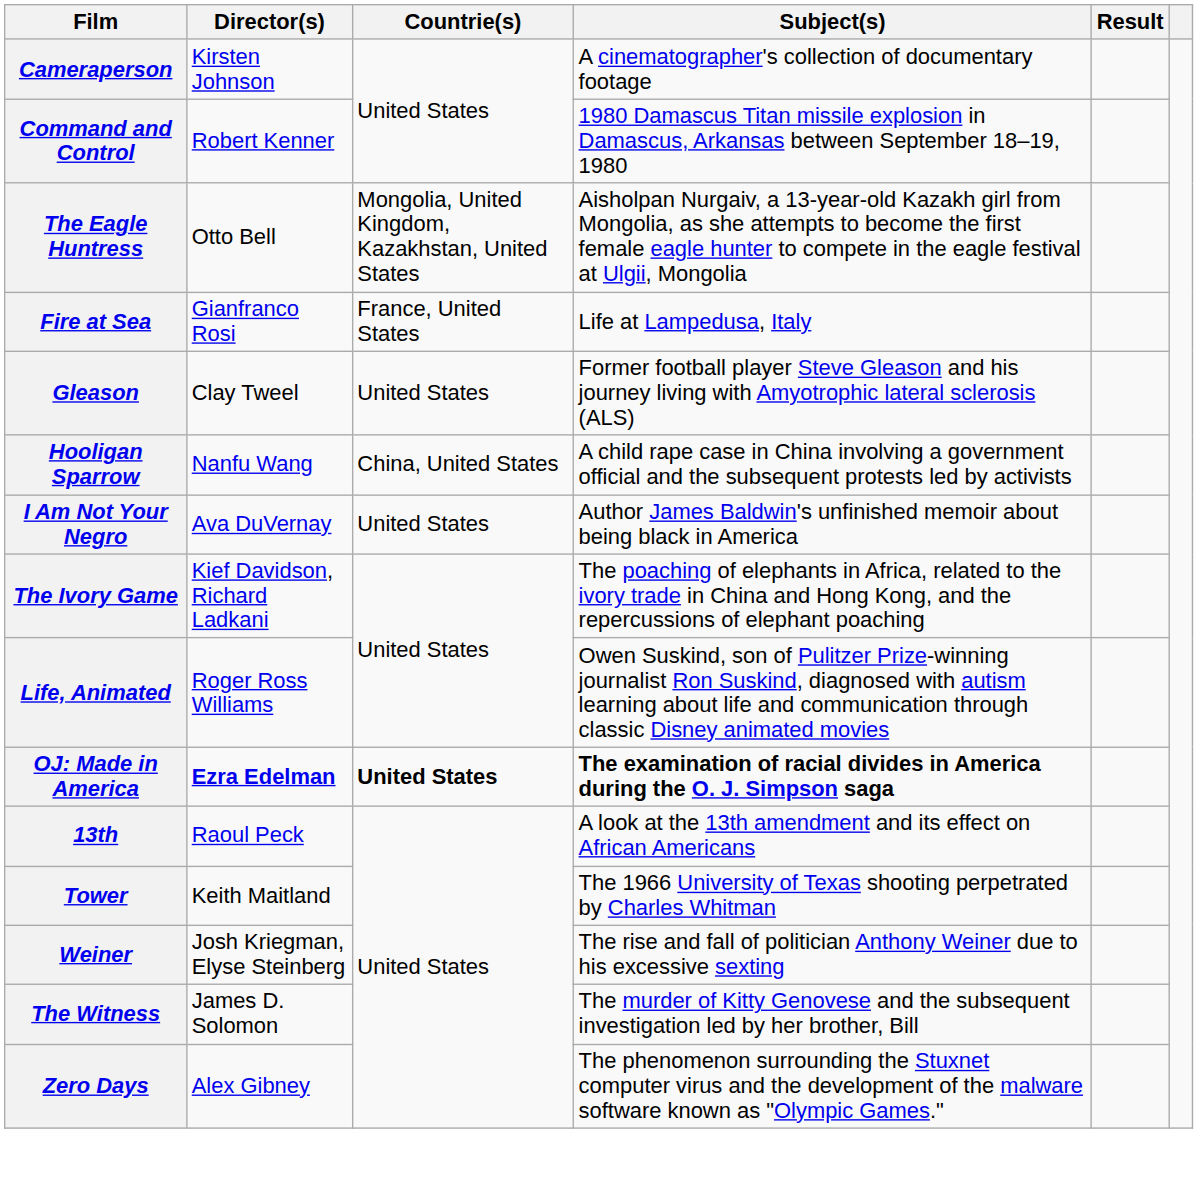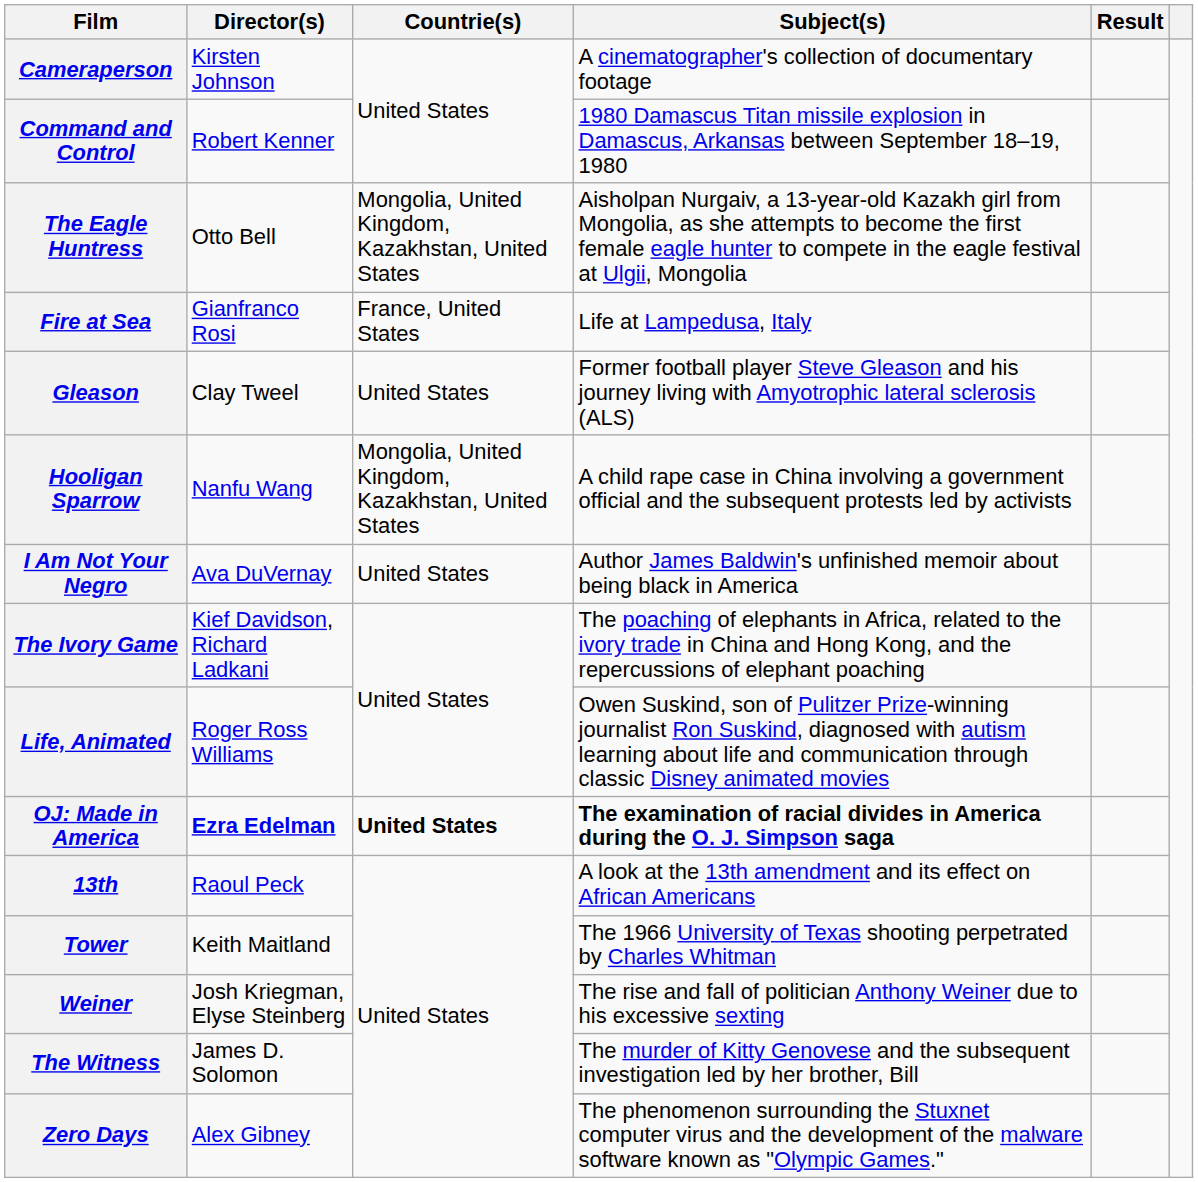 <table class="wikitable sortable plainrowheaders">
 <tr>
 <th scope="col">Film</th>
 <th scope="col">Director(s)</th>
 <th scope="col">Countrie(s)</th>
 <th scope="col">Subject(s)</th>
 <th scope="col">Result</th>
 <th scope="col" style="width:2%;"></th>
 </tr>
 <tr>
 <th scope="row"><em><a href='#'>Cameraperson</a></em></th>
 <td><a href='#'>Kirsten Johnson</a></td>
 <td rowspan="2">United States</td>
 <td>A <a href='#'>cinematographer</a>'s collection of documentary footage</td>
 <td></td>
 <td align="center" rowspan="15"></td>
 </tr>
 <tr>
 <th scope="row"><em><a href='#'>Command and Control</a></em></th>
 <td><a href='#'>Robert Kenner</a></td>
 <td><a href='#'>1980 Damascus Titan missile explosion</a> in <a href='#'>Damascus, Arkansas</a> between September 18–19, 1980</td>
 <td></td>
 </tr>
 <tr>
 <th scope="row"><em><a href='#'>The Eagle Huntress</a></em></th>
 <td>Otto Bell</td>
 <td>Mongolia, United Kingdom, Kazakhstan, United States</td>
 <td>Aisholpan Nurgaiv, a 13-year-old Kazakh girl from Mongolia, as she attempts to become the first female <a href='#'>eagle hunter</a> to compete in the eagle festival at <a href='#'>Ulgii</a>, Mongolia</td>
 <td></td>
 </tr>
 <tr>
 <th scope="row"><em><a href='#'>Fire at Sea</a></em></th>
 <td><a href='#'>Gianfranco Rosi</a></td>
 <td>France, United States</td>
 <td>Life at <a href='#'>Lampedusa</a>, <a href='#'>Italy</a></td>
 <td></td>
 </tr>
 <tr>
 <th scope="row"><em><a href='#'>Gleason</a></em></th>
 <td>Clay Tweel</td>
 <td>United States</td>
 <td>Former football player <a href='#'>Steve Gleason</a> and his journey living with <a href='#'>Amyotrophic lateral sclerosis</a> (ALS)</td>
 <td></td>
 </tr>
 <tr>
 <th scope="row"><em><a href='#'>Hooligan Sparrow</a></em></th>
 <td><a href='#'>Nanfu Wang</a></td>
-<td>China, United States</td>
+<td>Mongolia, United Kingdom, Kazakhstan, United States</td>
 <td>A child rape case in China involving a government official and the subsequent protests led by activists</td>
 <td></td>
 </tr>
 <tr>
 <th scope="row"><em><a href='#'>I Am Not Your Negro</a></em></th>
 <td><a href='#'>Ava DuVernay</a></td>
 <td>United States</td>
 <td>Author <a href='#'>James Baldwin</a>'s unfinished memoir about being black in America</td>
 <td></td>
 </tr>
 <tr>
 <th scope="row"><em><a href='#'>The Ivory Game</a></em></th>
 <td><a href='#'>Kief Davidson</a>, <a href='#'>Richard Ladkani</a></td>
 <td rowspan="2">United States</td>
 <td>The <a href='#'>poaching</a> of elephants in Africa, related to the <a href='#'>ivory trade</a> in China and Hong Kong, and the repercussions of elephant poaching</td>
 <td></td>
 </tr>
 <tr>
 <th scope="row"><em><a href='#'>Life, Animated</a></em></th>
 <td><a href='#'>Roger Ross Williams</a></td>
 <td>Owen Suskind, son of <a href='#'>Pulitzer Prize</a>-winning journalist <a href='#'>Ron Suskind</a>, diagnosed with <a href='#'>autism</a> learning about life and communication through classic <a href='#'>Disney animated movies</a></td>
 <td></td>
 </tr>
 <tr>
 <th scope="row"><strong><em><a href='#'>OJ: Made in America</a></em></strong></th>
 <td><strong><a href='#'>Ezra Edelman</a></strong></td>
 <td><strong>United States</strong></td>
 <td><strong>The examination of racial divides in America during the <a href='#'>O. J. Simpson</a> saga</strong></td>
 <td></td>
 </tr>
 <tr>
 <th scope="row"><em><a href='#'>13th</a></em></th>
 <td><a href='#'>Raoul Peck</a></td>
 <td rowspan="5">United States</td>
 <td>A look at the <a href='#'>13th amendment</a> and its effect on <a href='#'>African Americans</a></td>
 <td></td>
 </tr>
 <tr>
 <th scope="row"><em><a href='#'>Tower</a></em></th>
 <td>Keith Maitland</td>
 <td>The 1966 <a href='#'>University of Texas</a> shooting perpetrated by <a href='#'>Charles Whitman</a></td>
 <td></td>
 </tr>
 <tr>
 <th scope="row"><em><a href='#'>Weiner</a></em></th>
 <td>Josh Kriegman, Elyse Steinberg</td>
 <td>The rise and fall of politician <a href='#'>Anthony Weiner</a> due to his excessive <a href='#'>sexting</a></td>
 <td></td>
 </tr>
 <tr>
 <th scope="row"><em><a href='#'>The Witness</a></em></th>
 <td>James D. Solomon</td>
 <td>The <a href='#'>murder of Kitty Genovese</a> and the subsequent investigation led by her brother, Bill</td>
 <td></td>
 </tr>
 <tr>
 <th scope="row"><em><a href='#'>Zero Days</a></em></th>
 <td><a href='#'>Alex Gibney</a></td>
 <td>The phenomenon surrounding the <a href='#'>Stuxnet</a> computer virus and the development of the <a href='#'>malware</a> software known as "<a href='#'>Olympic Games</a>."</td>
 <td></td>
 </tr>
 </table>
